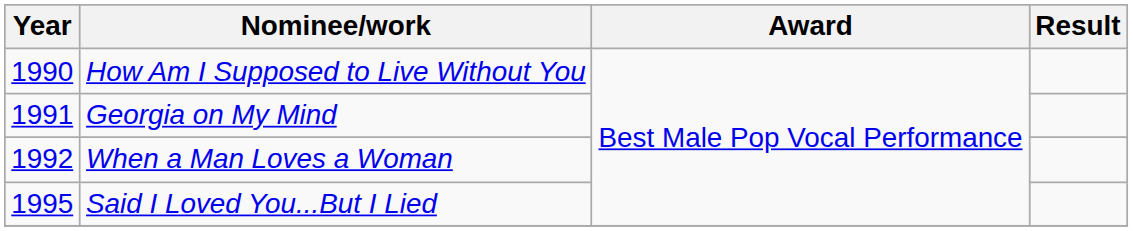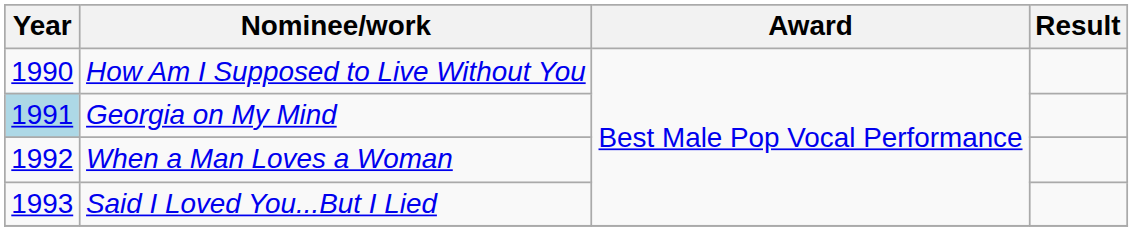 <table class="wikitable">
 <tr>
 <th>Year</th>
 <th>Nominee/work</th>
 <th>Award</th>
 <th>Result</th>
 </tr>
 <tr>
 <td><a href='#'>1990</a></td>
 <td><em><a href='#'>How Am I Supposed to Live Without You</a></em></td>
 <td rowspan="4"><a href='#'>Best Male Pop Vocal Performance</a></td>
 <td></td>
 </tr>
 <tr>
-<td><a href='#'>1991</a></td>
+<td style="background: lightblue;"><a href='#'>1991</a></td>
 <td><em><a href='#'>Georgia on My Mind</a></em></td>
 <td></td>
 </tr>
 <tr>
 <td><a href='#'>1992</a></td>
 <td><em><a href='#'>When a Man Loves a Woman</a></em></td>
 <td></td>
 </tr>
 <tr>
-<td><a href='#'>1995</a></td>
+<td><a href='#'>1993</a></td>
 <td><em><a href='#'>Said I Loved You...But I Lied</a></em></td>
 <td></td>
 </tr>
 <tr>
 </tr>
 </table>
